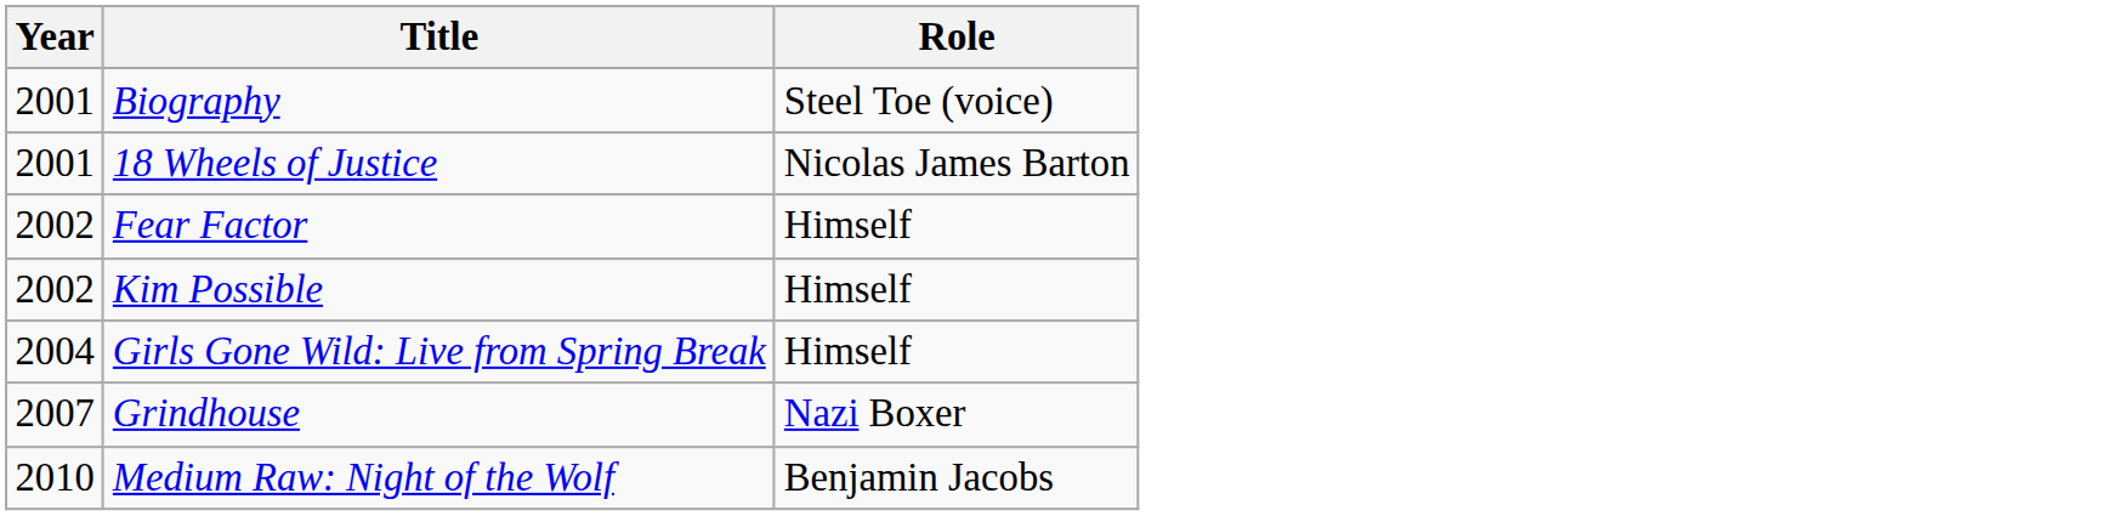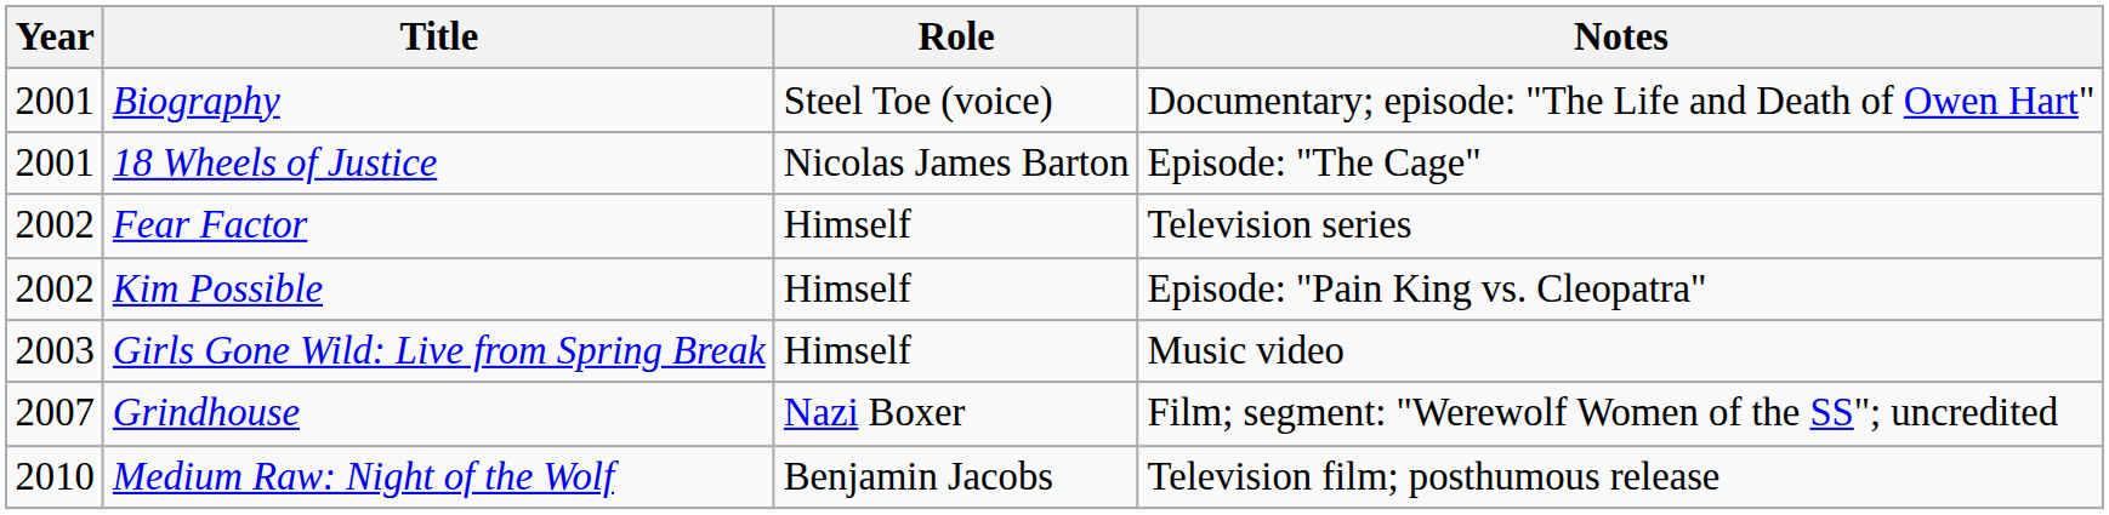 <table class="wikitable sortable">
 <tr>
 <th>Year</th>
 <th>Title</th>
 <th>Role</th>
+<th class="unsortable">Notes</th>
 </tr>
 <tr>
 <td>2001</td>
 <td><em><a href='#'>Biography</a></em></td>
 <td>Steel Toe (voice)</td>
+<td>Documentary; episode: "The Life and Death of <a href='#'>Owen Hart</a>"</td>
 </tr>
 <tr>
 <td>2001</td>
 <td><em><a href='#'>18 Wheels of Justice</a></em></td>
 <td>Nicolas James Barton</td>
+<td>Episode: "The Cage"</td>
 </tr>
 <tr>
 <td>2002</td>
 <td><em><a href='#'>Fear Factor</a></em></td>
 <td>Himself</td>
+<td>Television series</td>
 </tr>
 <tr>
 <td>2002</td>
 <td><em><a href='#'>Kim Possible</a></em></td>
 <td>Himself</td>
+<td>Episode: "Pain King vs. Cleopatra"</td>
 </tr>
 <tr>
-<td>2004</td>
+<td>2003</td>
 <td><em><a href='#'>Girls Gone Wild: Live from Spring Break</a></em></td>
 <td>Himself</td>
+<td>Music video</td>
 </tr>
 <tr>
 <td>2007</td>
 <td><em><a href='#'>Grindhouse</a></em></td>
 <td><a href='#'>Nazi</a> Boxer</td>
+<td>Film; segment: "Werewolf Women of the <a href='#'>SS</a>"; uncredited</td>
 </tr>
 <tr>
 <td>2010</td>
 <td><em><a href='#'>Medium Raw: Night of the Wolf</a></em></td>
 <td>Benjamin Jacobs</td>
+<td>Television film; posthumous release</td>
 </tr>
 </table>
